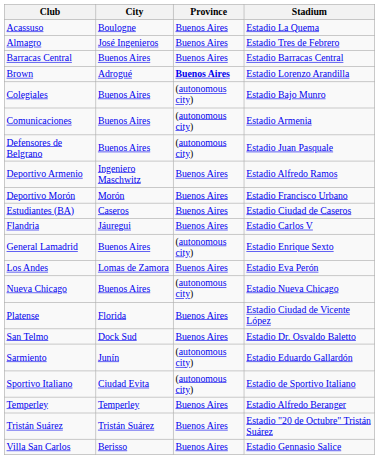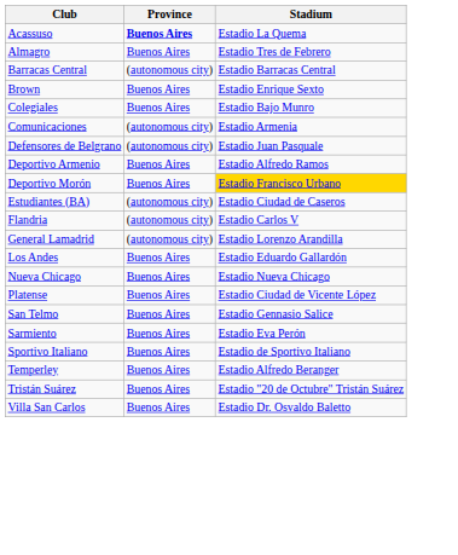 <table class="wikitable sortable">
 <tr>
 <th>Club</th>
-<th>City</th>
 <th>Province</th>
 <th>Stadium</th>
 </tr>
 <tr>
 <td><a href='#'>Acassuso</a></td>
-<td><a href='#'>Boulogne</a></td>
-<td><a href='#'>Buenos Aires</a></td>
+<td><strong><a href='#'>Buenos Aires</a></strong></td>
 <td><a href='#'>Estadio La Quema</a></td>
 </tr>
 <tr>
 <td><a href='#'>Almagro</a></td>
-<td><a href='#'>José Ingenieros</a></td>
 <td><a href='#'>Buenos Aires</a></td>
 <td><a href='#'>Estadio Tres de Febrero</a></td>
 </tr>
 <tr>
 <td><a href='#'>Barracas Central</a></td>
-<td><a href='#'>Buenos Aires</a></td>
-<td><a href='#'>Buenos Aires</a></td>
+<td>(<a href='#'>autonomous city</a>)</td>
 <td><a href='#'>Estadio Barracas Central</a></td>
 </tr>
 <tr>
 <td><a href='#'>Brown</a></td>
-<td><a href='#'>Adrogué</a></td>
-<td><strong><a href='#'>Buenos Aires</a></strong></td>
-<td><a href='#'>Estadio Lorenzo Arandilla</a></td>
+<td><a href='#'>Buenos Aires</a></td>
+<td><a href='#'>Estadio Enrique Sexto</a></td>
 </tr>
 <tr>
 <td><a href='#'>Colegiales</a></td>
 <td><a href='#'>Buenos Aires</a></td>
-<td>(<a href='#'>autonomous city</a>)</td>
 <td><a href='#'>Estadio Bajo Munro</a></td>
 </tr>
 <tr>
 <td><a href='#'>Comunicaciones</a></td>
-<td><a href='#'>Buenos Aires</a></td>
 <td>(<a href='#'>autonomous city</a>)</td>
 <td><a href='#'>Estadio Armenia</a></td>
 </tr>
 <tr>
 <td><a href='#'>Defensores de Belgrano</a></td>
-<td><a href='#'>Buenos Aires</a></td>
 <td>(<a href='#'>autonomous city</a>)</td>
 <td><a href='#'>Estadio Juan Pasquale</a></td>
 </tr>
 <tr>
 <td><a href='#'>Deportivo Armenio</a></td>
-<td><a href='#'>Ingeniero Maschwitz</a></td>
 <td><a href='#'>Buenos Aires</a></td>
 <td><a href='#'>Estadio Alfredo Ramos</a></td>
 </tr>
 <tr>
 <td><a href='#'>Deportivo Morón</a></td>
-<td><a href='#'>Morón</a></td>
 <td><a href='#'>Buenos Aires</a></td>
-<td><a href='#'>Estadio Francisco Urbano</a></td>
+<td style="background: gold;"><a href='#'>Estadio Francisco Urbano</a></td>
 </tr>
 <tr>
 <td><a href='#'>Estudiantes (BA)</a></td>
-<td><a href='#'>Caseros</a></td>
-<td><a href='#'>Buenos Aires</a></td>
+<td>(<a href='#'>autonomous city</a>)</td>
 <td><a href='#'>Estadio Ciudad de Caseros</a></td>
 </tr>
 <tr>
 <td><a href='#'>Flandria</a></td>
-<td><a href='#'>Jáuregui</a></td>
-<td><a href='#'>Buenos Aires</a></td>
+<td>(<a href='#'>autonomous city</a>)</td>
 <td><a href='#'>Estadio Carlos V</a></td>
 </tr>
 <tr>
 <td><a href='#'>General Lamadrid</a></td>
-<td><a href='#'>Buenos Aires</a></td>
 <td>(<a href='#'>autonomous city</a>)</td>
-<td><a href='#'>Estadio Enrique Sexto</a></td>
+<td><a href='#'>Estadio Lorenzo Arandilla</a></td>
 </tr>
 <tr>
 <td><a href='#'>Los Andes</a></td>
-<td><a href='#'>Lomas de Zamora</a></td>
 <td><a href='#'>Buenos Aires</a></td>
-<td><a href='#'>Estadio Eva Perón</a></td>
+<td><a href='#'>Estadio Eduardo Gallardón</a></td>
 </tr>
 <tr>
 <td><a href='#'>Nueva Chicago</a></td>
 <td><a href='#'>Buenos Aires</a></td>
-<td>(<a href='#'>autonomous city</a>)</td>
 <td><a href='#'>Estadio Nueva Chicago</a></td>
 </tr>
 <tr>
 <td><a href='#'>Platense</a></td>
-<td><a href='#'>Florida</a></td>
 <td><a href='#'>Buenos Aires</a></td>
 <td><a href='#'>Estadio Ciudad de Vicente López</a></td>
 </tr>
 <tr>
 <td><a href='#'>San Telmo</a></td>
-<td><a href='#'>Dock Sud</a></td>
 <td><a href='#'>Buenos Aires</a></td>
-<td><a href='#'>Estadio Dr. Osvaldo Baletto</a></td>
+<td><a href='#'>Estadio Gennasio Salice</a></td>
 </tr>
 <tr>
 <td><a href='#'>Sarmiento</a></td>
-<td><a href='#'>Junín</a></td>
-<td>(<a href='#'>autonomous city</a>)</td>
-<td><a href='#'>Estadio Eduardo Gallardón</a></td>
+<td><a href='#'>Buenos Aires</a></td>
+<td><a href='#'>Estadio Eva Perón</a></td>
 </tr>
 <tr>
 <td><a href='#'>Sportivo Italiano</a></td>
-<td><a href='#'>Ciudad Evita</a></td>
-<td>(<a href='#'>autonomous city</a>)</td>
+<td><a href='#'>Buenos Aires</a></td>
 <td><a href='#'>Estadio de Sportivo Italiano</a></td>
 </tr>
 <tr>
-<td><a href='#'>Temperley</a></td>
 <td><a href='#'>Temperley</a></td>
 <td><a href='#'>Buenos Aires</a></td>
 <td><a href='#'>Estadio Alfredo Beranger</a></td>
 </tr>
 <tr>
 <td><a href='#'>Tristán Suárez</a></td>
-<td><a href='#'>Tristán Suárez</a></td>
 <td><a href='#'>Buenos Aires</a></td>
 <td><a href='#'>Estadio "20 de Octubre" Tristán Suárez</a></td>
 </tr>
 <tr>
 <td><a href='#'>Villa San Carlos</a></td>
-<td><a href='#'>Berisso</a></td>
 <td><a href='#'>Buenos Aires</a></td>
-<td><a href='#'>Estadio Gennasio Salice</a></td>
+<td><a href='#'>Estadio Dr. Osvaldo Baletto</a></td>
 </tr>
 </table>
